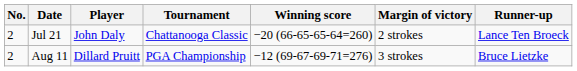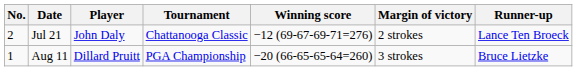 <table class="wikitable" style="font-size:95%;">
 <tr>
 <th>No.</th>
 <th>Date</th>
 <th>Player</th>
 <th>Tournament</th>
 <th>Winning score</th>
 <th>Margin of victory</th>
 <th>Runner-up</th>
 </tr>
 <tr>
 <td>2</td>
 <td>Jul 21</td>
 <td> <a href='#'>John Daly</a></td>
 <td><a href='#'>Chattanooga Classic</a></td>
-<td>−20 (66-65-65-64=260)</td>
+<td>−12 (69-67-69-71=276)</td>
 <td>2 strokes</td>
 <td> <a href='#'>Lance Ten Broeck</a></td>
 </tr>
 <tr>
-<td>2</td>
+<td>1</td>
 <td>Aug 11</td>
 <td> <a href='#'>Dillard Pruitt</a></td>
 <td><a href='#'>PGA Championship</a></td>
-<td>−12 (69-67-69-71=276)</td>
+<td>−20 (66-65-65-64=260)</td>
 <td>3 strokes</td>
 <td> <a href='#'>Bruce Lietzke</a></td>
 </tr>
 </table>
